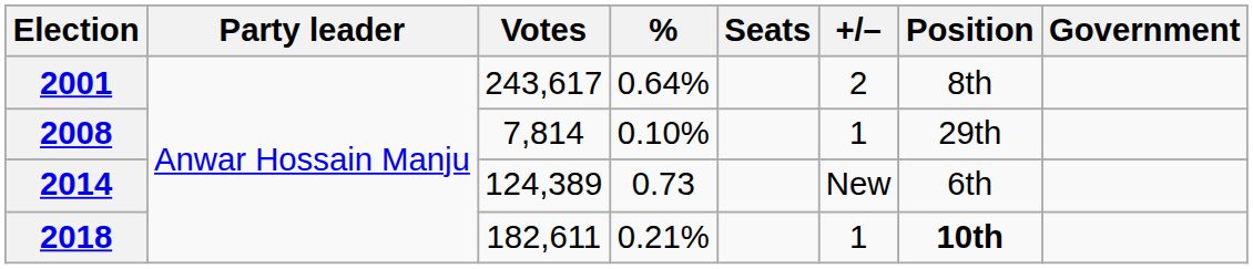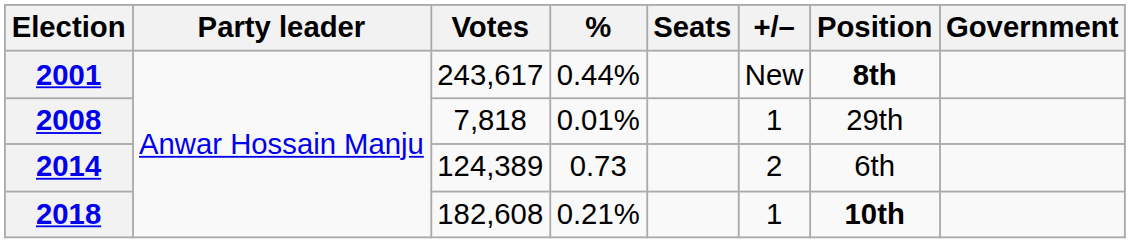 <table class=wikitable style=text-align:center>
 <tr>
 <th><strong>Election</strong></th>
 <th>Party leader</th>
 <th><strong>Votes</strong></th>
 <th><strong>%</strong></th>
 <th><strong>Seats</strong></th>
 <th>+/–</th>
 <th><strong>Position</strong></th>
 <th>Government</th>
 </tr>
 <tr>
 <th><a href='#'>2001</a></th>
 <td rowspan=4><a href='#'>Anwar Hossain Manju</a></td>
 <td>243,617</td>
-<td>0.64%</td>
+<td>0.44%</td>
 <td></td>
-<td> 2</td>
-<td> 8th</td>
+<td>New</td>
+<td><strong> 8th</strong></td>
 <td></td>
 </tr>
 <tr>
 <th><a href='#'>2008</a></th>
-<td>7,814</td>
-<td>0.10%</td>
+<td>7,818</td>
+<td>0.01%</td>
 <td></td>
 <td> 1</td>
 <td> 29th</td>
 <td></td>
 </tr>
 <tr>
 <th><a href='#'>2014</a></th>
 <td>124,389</td>
 <td>0.73</td>
 <td></td>
-<td>New</td>
+<td> 2</td>
 <td> 6th</td>
 <td></td>
 </tr>
 <tr>
 <th><a href='#'>2018</a></th>
-<td>182,611</td>
+<td>182,608</td>
 <td>0.21%</td>
 <td></td>
 <td> 1</td>
 <td><strong> 10th</strong></td>
 <td></td>
 </tr>
 </table>
